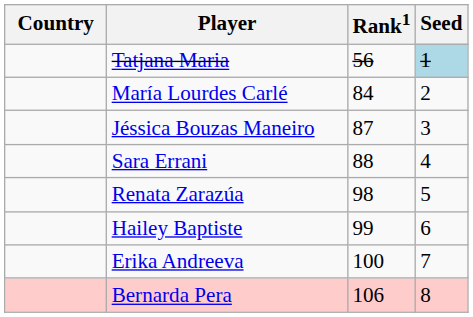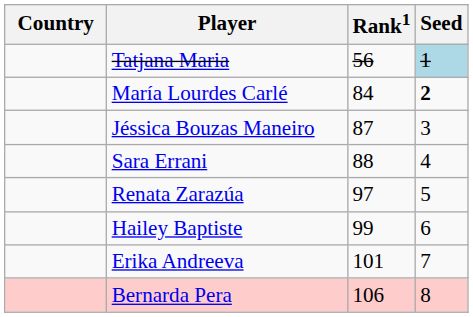 <table class="sortable wikitable">
 <tr>
 <th width="70">Country</th>
 <th width="175">Player</th>
 <th>Rank<sup>1</sup></th>
 <th>Seed</th>
 </tr>
 <tr>
 <td><s></s></td>
 <td><s><a href='#'>Tatjana Maria</a></s></td>
 <td><s>56</s></td>
 <td style="background: lightblue;"><s>1</s></td>
 </tr>
 <tr>
 <td></td>
 <td><a href='#'>María Lourdes Carlé</a></td>
 <td>84</td>
-<td>2</td>
+<td><strong>2</strong></td>
 </tr>
 <tr>
 <td></td>
 <td><a href='#'>Jéssica Bouzas Maneiro</a></td>
 <td>87</td>
 <td>3</td>
 </tr>
 <tr>
 <td></td>
 <td><a href='#'>Sara Errani</a></td>
 <td>88</td>
 <td>4</td>
 </tr>
 <tr>
 <td></td>
 <td><a href='#'>Renata Zarazúa</a></td>
-<td>98</td>
+<td>97</td>
 <td>5</td>
 </tr>
 <tr>
 <td></td>
 <td><a href='#'>Hailey Baptiste</a></td>
 <td>99</td>
 <td>6</td>
 </tr>
 <tr>
 <td></td>
 <td><a href='#'>Erika Andreeva</a></td>
-<td>100</td>
+<td>101</td>
 <td>7</td>
 </tr>
 <tr style="background:#fcc;">
 <td></td>
 <td><a href='#'>Bernarda Pera</a></td>
 <td>106</td>
 <td>8</td>
 </tr>
 </table>
